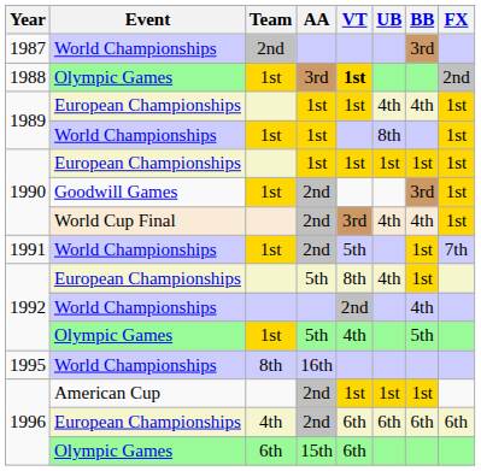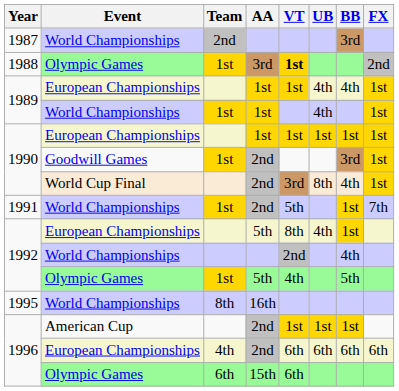 <table class="wikitable" style="text-align: center;">
 <tr>
 <th scope="col">Year</th>
 <th scope="col">Event</th>
 <th scope="col">Team</th>
 <th scope="col">AA</th>
 <th scope="col"><a href='#'>VT</a></th>
 <th scope="col"><a href='#'>UB</a></th>
 <th scope="col"><a href='#'>BB</a></th>
 <th scope="col"><a href='#'>FX</a></th>
 </tr>
 <tr>
 <td>1987</td>
 <td bgcolor=#CCCCFF style="text-align: left;"><a href='#'>World Championships</a></td>
 <td style="background: silver;">2nd</td>
 <td bgcolor=#CCCCFF></td>
 <td bgcolor=#CCCCFF></td>
 <td bgcolor=#CCCCFF></td>
 <td style="background: #c96;">3rd</td>
 <td bgcolor=#CCCCFF></td>
 </tr>
 <tr>
 <td>1988</td>
 <td bgcolor=98FB98 style="text-align: left;"><a href='#'>Olympic Games</a></td>
 <td style="background: gold;">1st</td>
 <td style="background: #c96;">3rd</td>
 <td style="background: gold;"><strong>1st</strong></td>
 <td bgcolor=98FB98></td>
 <td bgcolor=98FB98></td>
 <td style="background: silver;">2nd</td>
 </tr>
 <tr>
 <td rowspan="2">1989</td>
 <td bgcolor=#F5F6CE style="text-align: left;"><a href='#'>European Championships</a></td>
 <td bgcolor=#F5F6CE></td>
 <td style="background: gold;">1st</td>
 <td style="background: gold;">1st</td>
 <td bgcolor=#F5F6CE>4th</td>
 <td bgcolor=#F5F6CE>4th</td>
 <td style="background: gold;">1st</td>
 </tr>
 <tr bgcolor=#CCCCFF>
 <td style="text-align: left;"><a href='#'>World Championships</a></td>
 <td style="background: gold;">1st</td>
 <td style="background: gold;">1st</td>
 <td></td>
-<td>8th</td>
+<td>4th</td>
 <td></td>
 <td style="background: gold;">1st</td>
 </tr>
 <tr>
 <td rowspan="3">1990</td>
 <td bgcolor=#F5F6CE style="text-align: left;"><a href='#'>European Championships</a></td>
 <td bgcolor=#F5F6CE></td>
 <td style="background: gold;">1st</td>
 <td style="background: gold;">1st</td>
 <td style="background: gold;">1st</td>
 <td style="background: gold;">1st</td>
 <td style="background: gold;">1st</td>
 </tr>
 <tr>
 <td style="text-align: left;"><a href='#'>Goodwill Games</a></td>
 <td style="background: gold;">1st</td>
 <td style="background: silver;">2nd</td>
 <td></td>
 <td></td>
 <td style="background: #c96;">3rd</td>
 <td style="background: gold;">1st</td>
 </tr>
 <tr bgcolor=#FAEBD7>
 <td style="text-align: left;">World Cup Final</td>
 <td></td>
 <td style="background: silver;">2nd</td>
 <td style="background: #c96;">3rd</td>
-<td>4th</td>
+<td>8th</td>
 <td>4th</td>
 <td style="background: gold;">1st</td>
 </tr>
 <tr>
 <td>1991</td>
 <td bgcolor=#CCCCFF style="text-align: left;"><a href='#'>World Championships</a></td>
 <td style="background: gold;">1st</td>
 <td style="background: silver;">2nd</td>
 <td bgcolor=#CCCCFF>5th</td>
 <td bgcolor=#CCCCFF></td>
 <td style="background: gold;">1st</td>
 <td bgcolor=#CCCCFF>7th</td>
 </tr>
 <tr>
 <td rowspan="3">1992</td>
 <td bgcolor=#F5F6CE style="text-align: left;"><a href='#'>European Championships</a></td>
 <td bgcolor=#F5F6CE></td>
 <td bgcolor=#F5F6CE>5th</td>
 <td bgcolor=#F5F6CE>8th</td>
 <td bgcolor=#F5F6CE>4th</td>
 <td style="background: gold;">1st</td>
 <td bgcolor=#F5F6CE></td>
 </tr>
 <tr bgcolor=#CCCCFF>
 <td style="text-align: left;"><a href='#'>World Championships</a></td>
 <td></td>
 <td></td>
 <td style="background: silver;">2nd</td>
 <td></td>
 <td>4th</td>
 <td></td>
 </tr>
 <tr bgcolor=98FB98>
 <td style="text-align: left;"><a href='#'>Olympic Games</a></td>
 <td style="background: gold;">1st</td>
 <td>5th</td>
 <td>4th</td>
 <td></td>
 <td>5th</td>
 <td></td>
 </tr>
 <tr>
 <td>1995</td>
 <td bgcolor=#CCCCFF style="text-align: left;"><a href='#'>World Championships</a></td>
 <td bgcolor=#CCCCFF>8th</td>
 <td bgcolor=#CCCCFF>16th</td>
 <td bgcolor=#CCCCFF></td>
 <td bgcolor=#CCCCFF></td>
 <td bgcolor=#CCCCFF></td>
 <td bgcolor=#CCCCFF></td>
 </tr>
 <tr>
 <td rowspan="3">1996</td>
 <td style="text-align: left;">American Cup</td>
 <td></td>
 <td style="background: silver;">2nd</td>
 <td style="background: gold;">1st</td>
 <td style="background: gold;">1st</td>
 <td style="background: gold;">1st</td>
 <td></td>
 </tr>
 <tr bgcolor=#F5F6CE>
 <td style="text-align: left;"><a href='#'>European Championships</a></td>
 <td>4th</td>
 <td style="background: silver;">2nd</td>
 <td>6th</td>
 <td>6th</td>
 <td>6th</td>
 <td>6th</td>
 </tr>
 <tr bgcolor=98FB98>
 <td style="text-align: left;"><a href='#'>Olympic Games</a></td>
 <td>6th</td>
 <td>15th</td>
 <td>6th</td>
 <td></td>
 <td></td>
 <td></td>
 </tr>
 </table>
